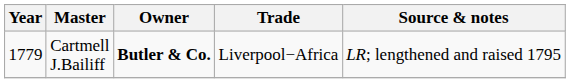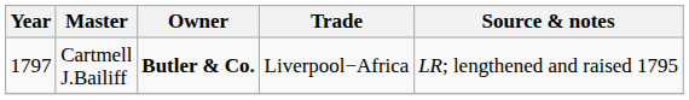 <table class=" wikitable">
 <tr>
 <th>Year</th>
 <th>Master</th>
 <th>Owner</th>
 <th>Trade</th>
 <th>Source & notes</th>
 </tr>
 <tr>
-<td>1779</td>
+<td>1797</td>
 <td>Cartmell<br>J.Bailiff</td>
 <td><strong>Butler & Co.</strong></td>
 <td>Liverpool−Africa</td>
 <td><em>LR</em>; lengthened and raised 1795</td>
 </tr>
 <tr>
 </tr>
 </table>
